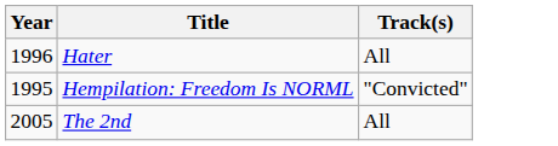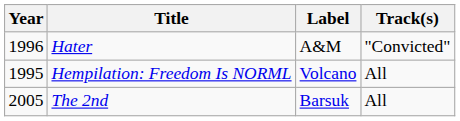 <table class="wikitable" border="1">
 <tr>
 <th><strong>Year</strong></th>
 <th><strong>Title</strong></th>
+<th><strong>Label</strong></th>
 <th><strong>Track(s)</strong></th>
 </tr>
 <tr>
 <td>1996</td>
 <td><em><a href='#'>Hater</a></em></td>
-<td>All</td>
+<td>A&M</td>
+<td>"Convicted"</td>
 </tr>
 <tr>
 <td>1995</td>
 <td><em><a href='#'>Hempilation: Freedom Is NORML</a></em></td>
-<td>"Convicted"</td>
+<td><a href='#'>Volcano</a></td>
+<td>All</td>
 </tr>
 <tr>
 <td>2005</td>
 <td><em><a href='#'>The 2nd</a></em></td>
+<td><a href='#'>Barsuk</a></td>
 <td>All</td>
 </tr>
 </table>
